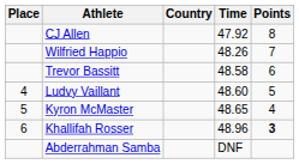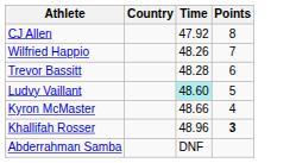 <table class="wikitable">
 <tr>
-<th>Place</th>
 <th>Athlete</th>
 <th>Country</th>
 <th>Time</th>
 <th>Points</th>
 </tr>
 <tr>
-<td align=center></td>
 <td><a href='#'>CJ Allen</a></td>
 <td></td>
 <td>47.92</td>
 <td align=center>8</td>
 </tr>
 <tr>
-<td align=center></td>
 <td><a href='#'>Wilfried Happio</a></td>
 <td></td>
 <td>48.26</td>
 <td align=center>7</td>
 </tr>
 <tr>
-<td align=center></td>
 <td><a href='#'>Trevor Bassitt</a></td>
 <td></td>
-<td>48.58</td>
+<td>48.28</td>
 <td align=center>6</td>
 </tr>
 <tr>
-<td align=center>4</td>
 <td><a href='#'>Ludvy Vaillant</a></td>
 <td></td>
-<td>48.60</td>
+<td style="background: paleturquoise;">48.60</td>
 <td align=center>5</td>
 </tr>
 <tr>
-<td align=center>5</td>
 <td><a href='#'>Kyron McMaster</a></td>
 <td></td>
-<td>48.65</td>
+<td>48.66</td>
 <td align=center>4</td>
 </tr>
 <tr>
-<td align=center>6</td>
 <td><a href='#'>Khallifah Rosser</a></td>
 <td></td>
 <td>48.96</td>
 <td align=center><strong>3</strong></td>
 </tr>
 <tr>
-<td align=center></td>
 <td><a href='#'>Abderrahman Samba</a></td>
 <td></td>
 <td>DNF</td>
 <td align=center></td>
 </tr>
 </table>
